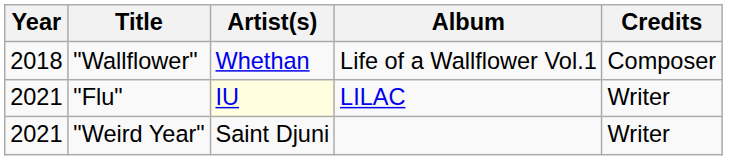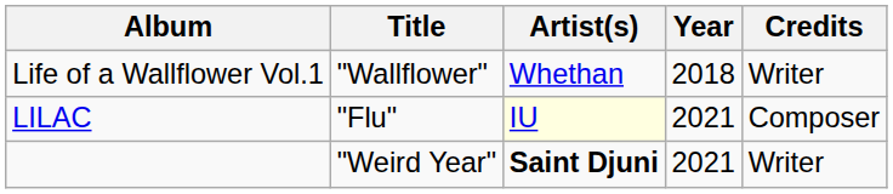 <table class="wikitable">
 <tr>
-<th><strong>Year</strong></th>
+<th>Album</th>
 <th><strong>Title</strong></th>
 <th><strong>Artist(s)</strong></th>
-<th>Album</th>
+<th><strong>Year</strong></th>
 <th>Credits</th>
 </tr>
 <tr>
-<td>2018</td>
+<td>Life of a Wallflower Vol.1</td>
 <td>"Wallflower"</td>
 <td><a href='#'>Whethan</a></td>
-<td>Life of a Wallflower Vol.1</td>
+<td>2018</td>
+<td>Writer</td>
+</tr>
+<tr>
+<td><a href='#'>LILAC</a></td>
+<td>"Flu"</td>
+<td style="background: lightyellow;"><a href='#'>IU</a></td>
+<td>2021</td>
 <td>Composer</td>
 </tr>
 <tr>
+<td></td>
+<td>"Weird Year"</td>
+<td><strong>Saint Djuni</strong></td>
 <td>2021</td>
-<td>"Flu"</td>
-<td style="background: lightyellow;"><a href='#'>IU</a></td>
-<td><a href='#'>LILAC</a></td>
-<td>Writer</td>
-</tr>
-<tr>
-<td>2021</td>
-<td>"Weird Year"</td>
-<td>Saint Djuni</td>
-<td></td>
 <td>Writer</td>
 </tr>
 </table>
